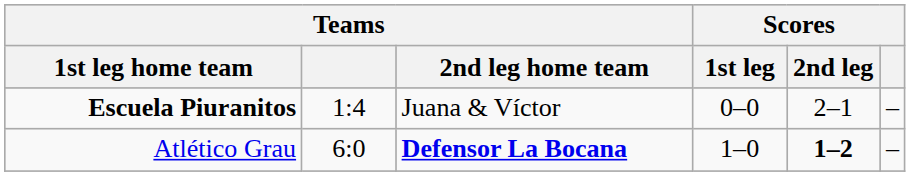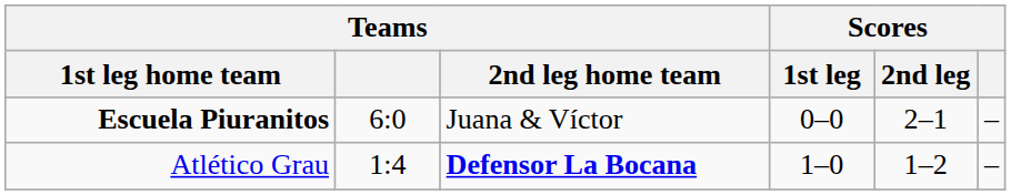 <table class="wikitable" style="text-align: center;">
 <tr>
 <th colspan=3>Teams</th>
 <th colspan=3>Scores</th>
 </tr>
 <tr>
 <th width="175">1st leg home team</th>
 <th width="50"></th>
 <th width="175">2nd leg home team</th>
 <th width="50">1st leg</th>
 <th width="50">2nd leg</th>
 <th></th>
 </tr>
 <tr>
 <td align=right><strong>Escuela Piuranitos</strong></td>
-<td>1:4</td>
+<td>6:0</td>
 <td align=left>Juana & Víctor</td>
 <td>0–0</td>
 <td>2–1</td>
 <td>–</td>
 </tr>
 <tr>
 <td align=right><a href='#'>Atlético Grau</a></td>
-<td>6:0</td>
+<td>1:4</td>
 <td align=left><strong><a href='#'>Defensor La Bocana</a></strong></td>
 <td>1–0</td>
-<td><strong>1–2</strong></td>
+<td>1–2</td>
 <td>–</td>
 </tr>
 </table>
